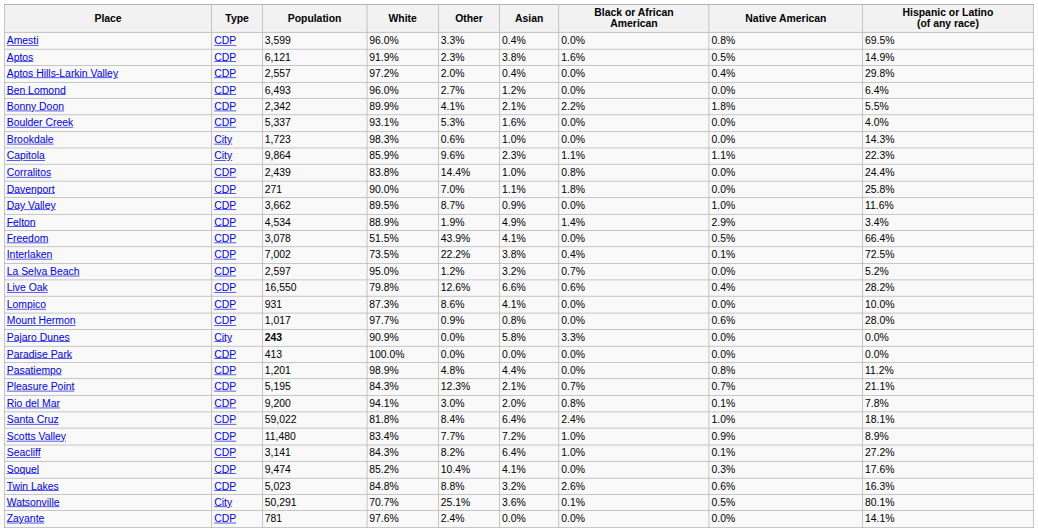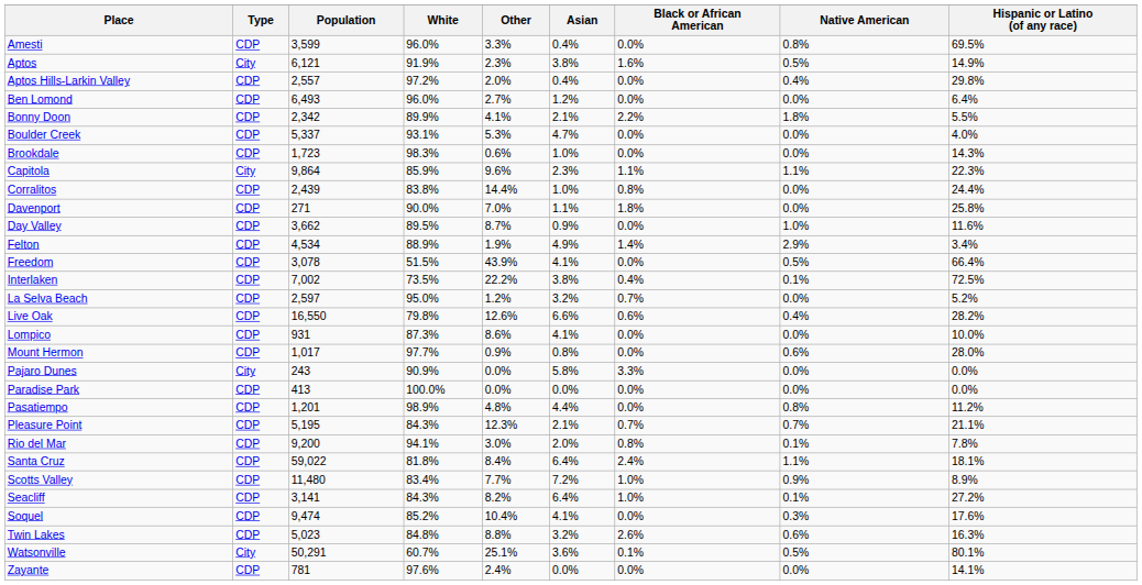 <table class="wikitable collapsible collapsed sortable" style="width: 100%;">
 <tr>
 </tr>
 <tr>
 <th>Place</th>
 <th>Type</th>
 <th data-sort-type="number">Population</th>
 <th data-sort-type="number">White</th>
 <th data-sort-type="number">Other<br></th>
 <th data-sort-type="number">Asian</th>
 <th data-sort-type="number">Black or African<br>American</th>
 <th data-sort-type="number">Native American<br></th>
 <th data-sort-type="number">Hispanic or Latino<br>(of any race)</th>
 </tr>
 <tr>
 <td><a href='#'>Amesti</a></td>
 <td><a href='#'>CDP</a></td>
 <td>3,599</td>
 <td>96.0%</td>
 <td>3.3%</td>
 <td>0.4%</td>
 <td>0.0%</td>
 <td>0.8%</td>
 <td>69.5%</td>
 </tr>
 <tr>
 <td><a href='#'>Aptos</a></td>
-<td><a href='#'>CDP</a></td>
+<td><a href='#'>City</a></td>
 <td>6,121</td>
 <td>91.9%</td>
 <td>2.3%</td>
 <td>3.8%</td>
 <td>1.6%</td>
 <td>0.5%</td>
 <td>14.9%</td>
 </tr>
 <tr>
 <td><a href='#'>Aptos Hills-Larkin Valley</a></td>
 <td><a href='#'>CDP</a></td>
 <td>2,557</td>
 <td>97.2%</td>
 <td>2.0%</td>
 <td>0.4%</td>
 <td>0.0%</td>
 <td>0.4%</td>
 <td>29.8%</td>
 </tr>
 <tr>
 <td><a href='#'>Ben Lomond</a></td>
 <td><a href='#'>CDP</a></td>
 <td>6,493</td>
 <td>96.0%</td>
 <td>2.7%</td>
 <td>1.2%</td>
 <td>0.0%</td>
 <td>0.0%</td>
 <td>6.4%</td>
 </tr>
 <tr>
 <td><a href='#'>Bonny Doon</a></td>
 <td><a href='#'>CDP</a></td>
 <td>2,342</td>
 <td>89.9%</td>
 <td>4.1%</td>
 <td>2.1%</td>
 <td>2.2%</td>
 <td>1.8%</td>
 <td>5.5%</td>
 </tr>
 <tr>
 <td><a href='#'>Boulder Creek</a></td>
 <td><a href='#'>CDP</a></td>
 <td>5,337</td>
 <td>93.1%</td>
 <td>5.3%</td>
-<td>1.6%</td>
+<td>4.7%</td>
 <td>0.0%</td>
 <td>0.0%</td>
 <td>4.0%</td>
 </tr>
 <tr>
 <td><a href='#'>Brookdale</a></td>
-<td><a href='#'>City</a></td>
+<td><a href='#'>CDP</a></td>
 <td>1,723</td>
 <td>98.3%</td>
 <td>0.6%</td>
 <td>1.0%</td>
 <td>0.0%</td>
 <td>0.0%</td>
 <td>14.3%</td>
 </tr>
 <tr>
 <td><a href='#'>Capitola</a></td>
 <td><a href='#'>City</a></td>
 <td>9,864</td>
 <td>85.9%</td>
 <td>9.6%</td>
 <td>2.3%</td>
 <td>1.1%</td>
 <td>1.1%</td>
 <td>22.3%</td>
 </tr>
 <tr>
 <td><a href='#'>Corralitos</a></td>
 <td><a href='#'>CDP</a></td>
 <td>2,439</td>
 <td>83.8%</td>
 <td>14.4%</td>
 <td>1.0%</td>
 <td>0.8%</td>
 <td>0.0%</td>
 <td>24.4%</td>
 </tr>
 <tr>
 <td><a href='#'>Davenport</a></td>
 <td><a href='#'>CDP</a></td>
 <td>271</td>
 <td>90.0%</td>
 <td>7.0%</td>
 <td>1.1%</td>
 <td>1.8%</td>
 <td>0.0%</td>
 <td>25.8%</td>
 </tr>
 <tr>
 <td><a href='#'>Day Valley</a></td>
 <td><a href='#'>CDP</a></td>
 <td>3,662</td>
 <td>89.5%</td>
 <td>8.7%</td>
 <td>0.9%</td>
 <td>0.0%</td>
 <td>1.0%</td>
 <td>11.6%</td>
 </tr>
 <tr>
 <td><a href='#'>Felton</a></td>
 <td><a href='#'>CDP</a></td>
 <td>4,534</td>
 <td>88.9%</td>
 <td>1.9%</td>
 <td>4.9%</td>
 <td>1.4%</td>
 <td>2.9%</td>
 <td>3.4%</td>
 </tr>
 <tr>
 <td><a href='#'>Freedom</a></td>
 <td><a href='#'>CDP</a></td>
 <td>3,078</td>
 <td>51.5%</td>
 <td>43.9%</td>
 <td>4.1%</td>
 <td>0.0%</td>
 <td>0.5%</td>
 <td>66.4%</td>
 </tr>
 <tr>
 <td><a href='#'>Interlaken</a></td>
 <td><a href='#'>CDP</a></td>
 <td>7,002</td>
 <td>73.5%</td>
 <td>22.2%</td>
 <td>3.8%</td>
 <td>0.4%</td>
 <td>0.1%</td>
 <td>72.5%</td>
 </tr>
 <tr>
 <td><a href='#'>La Selva Beach</a></td>
 <td><a href='#'>CDP</a></td>
 <td>2,597</td>
 <td>95.0%</td>
 <td>1.2%</td>
 <td>3.2%</td>
 <td>0.7%</td>
 <td>0.0%</td>
 <td>5.2%</td>
 </tr>
 <tr>
 <td><a href='#'>Live Oak</a></td>
 <td><a href='#'>CDP</a></td>
 <td>16,550</td>
 <td>79.8%</td>
 <td>12.6%</td>
 <td>6.6%</td>
 <td>0.6%</td>
 <td>0.4%</td>
 <td>28.2%</td>
 </tr>
 <tr>
 <td><a href='#'>Lompico</a></td>
 <td><a href='#'>CDP</a></td>
 <td>931</td>
 <td>87.3%</td>
 <td>8.6%</td>
 <td>4.1%</td>
 <td>0.0%</td>
 <td>0.0%</td>
 <td>10.0%</td>
 </tr>
 <tr>
 <td><a href='#'>Mount Hermon</a></td>
 <td><a href='#'>CDP</a></td>
 <td>1,017</td>
 <td>97.7%</td>
 <td>0.9%</td>
 <td>0.8%</td>
 <td>0.0%</td>
 <td>0.6%</td>
 <td>28.0%</td>
 </tr>
 <tr>
 <td><a href='#'>Pajaro Dunes</a></td>
 <td><a href='#'>City</a></td>
-<td><strong>243</strong></td>
+<td>243</td>
 <td>90.9%</td>
 <td>0.0%</td>
 <td>5.8%</td>
 <td>3.3%</td>
 <td>0.0%</td>
 <td>0.0%</td>
 </tr>
 <tr>
 <td><a href='#'>Paradise Park</a></td>
 <td><a href='#'>CDP</a></td>
 <td>413</td>
 <td>100.0%</td>
 <td>0.0%</td>
 <td>0.0%</td>
 <td>0.0%</td>
 <td>0.0%</td>
 <td>0.0%</td>
 </tr>
 <tr>
 <td><a href='#'>Pasatiempo</a></td>
 <td><a href='#'>CDP</a></td>
 <td>1,201</td>
 <td>98.9%</td>
 <td>4.8%</td>
 <td>4.4%</td>
 <td>0.0%</td>
 <td>0.8%</td>
 <td>11.2%</td>
 </tr>
 <tr>
 <td><a href='#'>Pleasure Point</a></td>
 <td><a href='#'>CDP</a></td>
 <td>5,195</td>
 <td>84.3%</td>
 <td>12.3%</td>
 <td>2.1%</td>
 <td>0.7%</td>
 <td>0.7%</td>
 <td>21.1%</td>
 </tr>
 <tr>
 <td><a href='#'>Rio del Mar</a></td>
 <td><a href='#'>CDP</a></td>
 <td>9,200</td>
 <td>94.1%</td>
 <td>3.0%</td>
 <td>2.0%</td>
 <td>0.8%</td>
 <td>0.1%</td>
 <td>7.8%</td>
 </tr>
 <tr>
 <td><a href='#'>Santa Cruz</a></td>
 <td><a href='#'>CDP</a></td>
 <td>59,022</td>
 <td>81.8%</td>
 <td>8.4%</td>
 <td>6.4%</td>
 <td>2.4%</td>
-<td>1.0%</td>
+<td>1.1%</td>
 <td>18.1%</td>
 </tr>
 <tr>
 <td><a href='#'>Scotts Valley</a></td>
 <td><a href='#'>CDP</a></td>
 <td>11,480</td>
 <td>83.4%</td>
 <td>7.7%</td>
 <td>7.2%</td>
 <td>1.0%</td>
 <td>0.9%</td>
 <td>8.9%</td>
 </tr>
 <tr>
 <td><a href='#'>Seacliff</a></td>
 <td><a href='#'>CDP</a></td>
 <td>3,141</td>
 <td>84.3%</td>
 <td>8.2%</td>
 <td>6.4%</td>
 <td>1.0%</td>
 <td>0.1%</td>
 <td>27.2%</td>
 </tr>
 <tr>
 <td><a href='#'>Soquel</a></td>
 <td><a href='#'>CDP</a></td>
 <td>9,474</td>
 <td>85.2%</td>
 <td>10.4%</td>
 <td>4.1%</td>
 <td>0.0%</td>
 <td>0.3%</td>
 <td>17.6%</td>
 </tr>
 <tr>
 <td><a href='#'>Twin Lakes</a></td>
 <td><a href='#'>CDP</a></td>
 <td>5,023</td>
 <td>84.8%</td>
 <td>8.8%</td>
 <td>3.2%</td>
 <td>2.6%</td>
 <td>0.6%</td>
 <td>16.3%</td>
 </tr>
 <tr>
 <td><a href='#'>Watsonville</a></td>
 <td><a href='#'>City</a></td>
 <td>50,291</td>
-<td>70.7%</td>
+<td>60.7%</td>
 <td>25.1%</td>
 <td>3.6%</td>
 <td>0.1%</td>
 <td>0.5%</td>
 <td>80.1%</td>
 </tr>
 <tr>
 <td><a href='#'>Zayante</a></td>
 <td><a href='#'>CDP</a></td>
 <td>781</td>
 <td>97.6%</td>
 <td>2.4%</td>
 <td>0.0%</td>
 <td>0.0%</td>
 <td>0.0%</td>
 <td>14.1%</td>
 </tr>
 </table>
